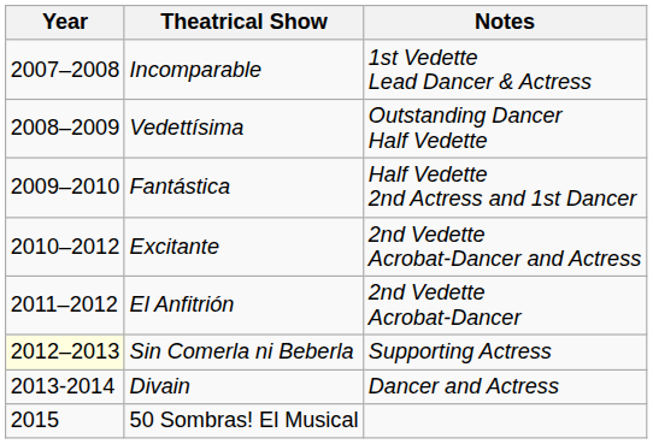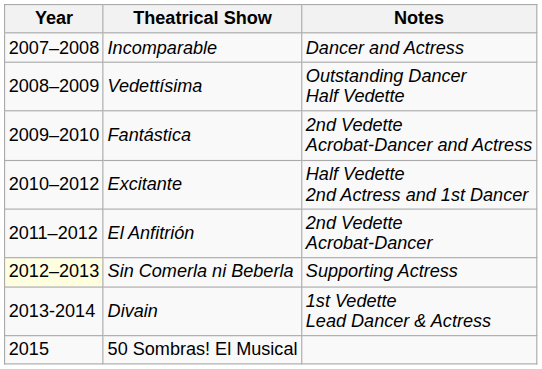 <table class="wikitable">
 <tr>
 <th>Year</th>
 <th>Theatrical Show</th>
 <th>Notes</th>
 </tr>
 <tr>
 <td>2007–2008</td>
 <td><em>Incomparable</em></td>
-<td><em>1st Vedette</em><br><em>Lead Dancer & Actress</em></td>
+<td><em>Dancer and Actress</em></td>
 </tr>
 <tr>
 <td>2008–2009</td>
 <td><em>Vedettísima</em></td>
 <td><em>Outstanding Dancer</em><br><em>Half Vedette</em></td>
 </tr>
 <tr>
 <td>2009–2010</td>
 <td><em>Fantástica</em></td>
-<td><em>Half Vedette</em><br><em>2nd Actress and 1st Dancer</em></td>
+<td><em>2nd Vedette</em><br><em>Acrobat-Dancer and Actress</em></td>
 </tr>
 <tr>
 <td>2010–2012</td>
 <td><em>Excitante</em></td>
-<td><em>2nd Vedette</em><br><em>Acrobat-Dancer and Actress</em></td>
+<td><em>Half Vedette</em><br><em>2nd Actress and 1st Dancer</em></td>
 </tr>
 <tr>
 <td>2011–2012</td>
 <td><em>El Anfitrión</em></td>
 <td><em>2nd Vedette</em><br><em>Acrobat-Dancer</em></td>
 </tr>
 <tr>
 <td style="background: lightyellow;">2012–2013</td>
 <td><em>Sin Comerla ni Beberla</em></td>
 <td><em>Supporting Actress</em></td>
 </tr>
 <tr>
 <td>2013-2014</td>
 <td><em>Divain</em></td>
-<td><em>Dancer and Actress</em></td>
+<td><em>1st Vedette</em><br><em>Lead Dancer & Actress</em></td>
 </tr>
 <tr>
 <td>2015</td>
 <td>50 Sombras! El Musical</td>
 </tr>
 </table>
